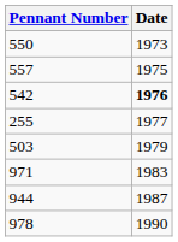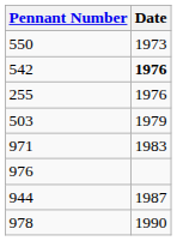 <table class="wikitable" style="text-align:left">
 <tr>
 <th><a href='#'>Pennant Number</a></th>
 <th>Date</th>
 </tr>
 <tr>
 <td>550</td>
 <td>1973</td>
 </tr>
 <tr>
-<td>557</td>
-<td>1975</td>
-</tr>
-<tr>
 <td>542</td>
 <td><strong>1976</strong></td>
 </tr>
 <tr>
 <td>255</td>
-<td>1977</td>
+<td>1976</td>
 </tr>
 <tr>
 <td>503</td>
 <td>1979</td>
 </tr>
 <tr>
 <td>971</td>
 <td>1983</td>
 </tr>
 <tr>
+<td>976</td>
+<td></td>
+</tr>
+<tr>
 <td>944</td>
 <td>1987</td>
 </tr>
 <tr>
 <td>978</td>
 <td>1990</td>
 </tr>
 </table>
